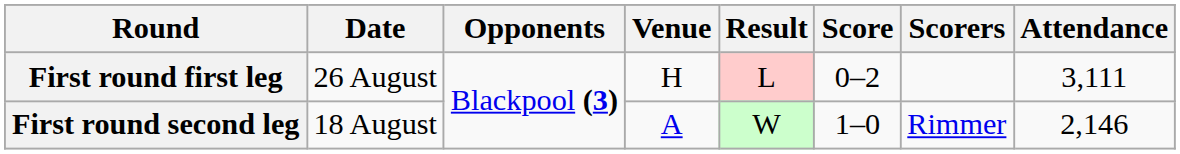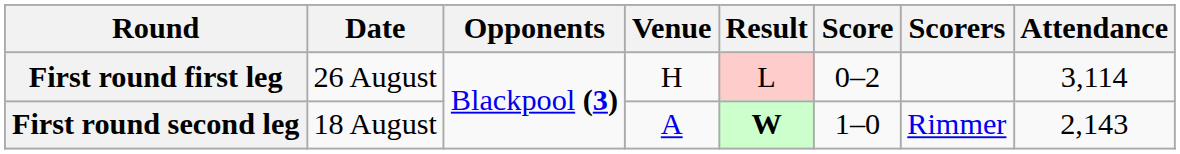 <table class="wikitable" style="text-align:center">
 <tr>
 <th>Round</th>
 <th>Date</th>
 <th>Opponents</th>
 <th>Venue</th>
 <th>Result</th>
 <th>Score</th>
 <th>Scorers</th>
 <th>Attendance</th>
 </tr>
 <tr>
 <th>First round first leg</th>
 <td>26 August</td>
 <td rowspan=2><a href='#'>Blackpool</a> <strong>(<a href='#'>3</a>)</strong></td>
 <td>H</td>
 <td style="background-color:#FFCCCC">L</td>
 <td>0–2</td>
 <td align="left"></td>
-<td>3,111</td>
+<td>3,114</td>
 </tr>
 <tr>
 <th>First round second leg</th>
 <td>18 August</td>
 <td><a href='#'>A</a></td>
-<td style="background-color:#CCFFCC">W</td>
+<td style="background-color:#CCFFCC"><strong>W</strong></td>
 <td>1–0</td>
 <td align="left"><a href='#'>Rimmer</a></td>
-<td>2,146</td>
+<td>2,143</td>
 </tr>
 </table>
